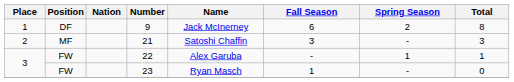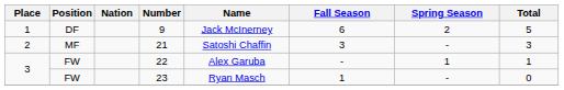 <table class="wikitable" style="font-size: 95%; text-align: center;">
 <tr>
 <th width=60>Place</th>
 <th width=60>Position</th>
 <th width=60>Nation</th>
 <th width=60>Number</th>
 <th width=150>Name</th>
 <th width=150><a href='#'>Fall Season</a></th>
 <th width=150><a href='#'>Spring Season</a></th>
 <th width=80><strong>Total</strong></th>
 </tr>
 <tr>
 <td>1</td>
 <td>DF</td>
 <td></td>
 <td>9</td>
 <td><a href='#'>Jack McInerney</a></td>
 <td>6</td>
 <td>2</td>
-<td>8</td>
+<td>5</td>
 </tr>
 <tr>
 <td>2</td>
 <td>MF</td>
 <td></td>
 <td>21</td>
 <td><a href='#'>Satoshi Chaffin</a></td>
 <td>3</td>
 <td>-</td>
 <td>3</td>
 </tr>
 <tr>
 <td rowspan="2">3</td>
 <td>FW</td>
 <td></td>
 <td>22</td>
 <td><a href='#'>Alex Garuba</a></td>
 <td>-</td>
 <td>1</td>
 <td>1</td>
 </tr>
 <tr>
 <td>FW</td>
 <td></td>
 <td>23</td>
 <td><a href='#'>Ryan Masch</a></td>
 <td>1</td>
 <td>-</td>
 <td>0</td>
 </tr>
 <tr>
 </tr>
 </table>
